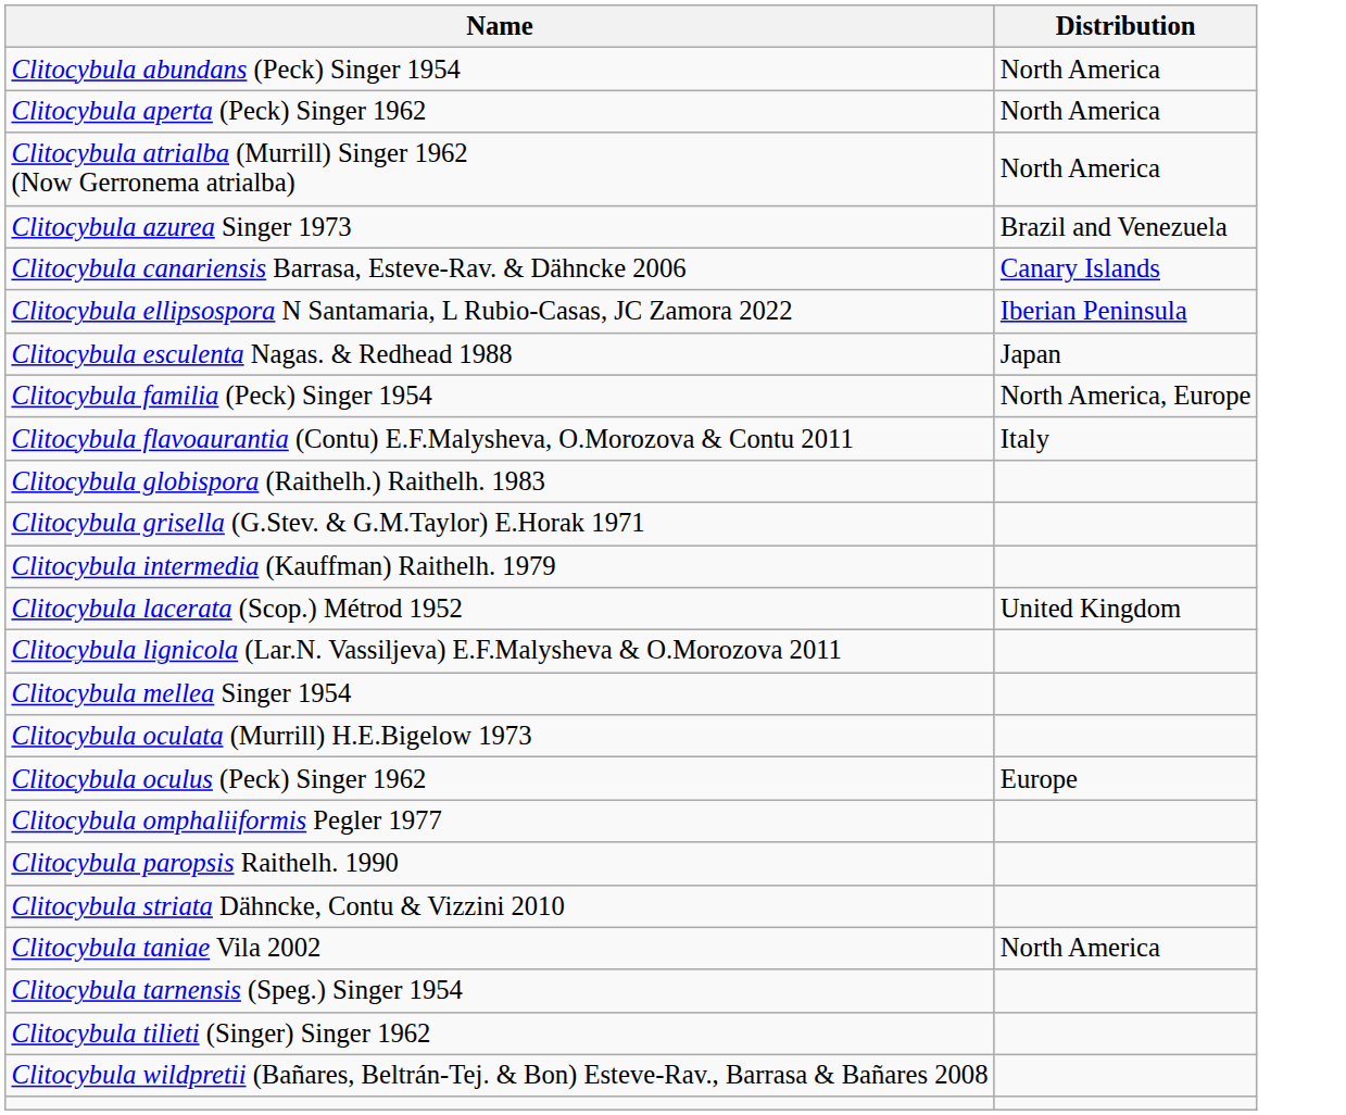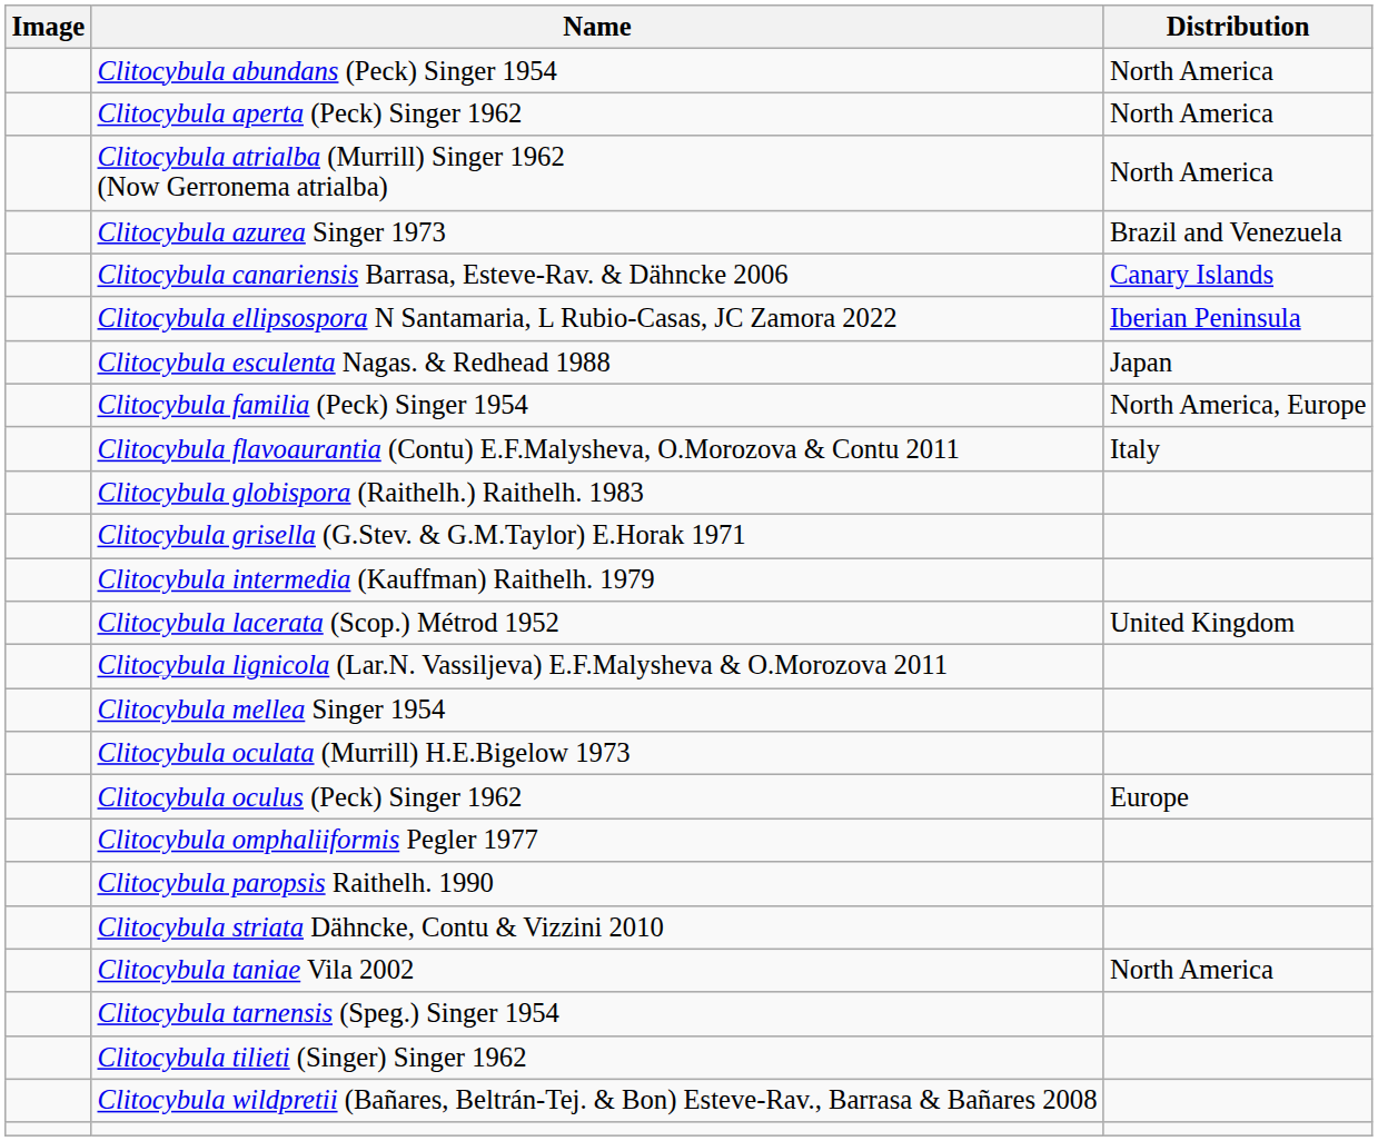 <table class="wikitable sortable">
 <tr>
+<th>Image</th>
 <th>Name</th>
 <th>Distribution</th>
 </tr>
 <tr>
+<td></td>
 <td><em><a href='#'>Clitocybula abundans</a></em> (Peck) Singer 1954</td>
 <td>North America</td>
 </tr>
 <tr>
+<td></td>
 <td><em><a href='#'>Clitocybula aperta</a></em> (Peck) Singer 1962</td>
 <td>North America</td>
 </tr>
 <tr>
+<td></td>
 <td><em><a href='#'>Clitocybula atrialba</a></em>  (Murrill) Singer 1962<br>(Now Gerronema atrialba)</td>
 <td>North America</td>
 </tr>
 <tr>
+<td></td>
 <td><em><a href='#'>Clitocybula azurea</a></em> Singer 1973</td>
 <td>Brazil and Venezuela</td>
 </tr>
 <tr>
+<td></td>
 <td><em><a href='#'>Clitocybula canariensis</a></em> Barrasa, Esteve-Rav. & Dähncke 2006</td>
 <td><a href='#'>Canary Islands</a></td>
 </tr>
 <tr>
+<td></td>
 <td><em><a href='#'>Clitocybula ellipsospora</a></em> N Santamaria, L Rubio-Casas, JC Zamora 2022</td>
 <td><a href='#'>Iberian Peninsula</a></td>
 </tr>
 <tr>
+<td></td>
 <td><em><a href='#'>Clitocybula esculenta</a></em> Nagas. & Redhead 1988</td>
 <td>Japan</td>
 </tr>
 <tr>
+<td></td>
 <td><em><a href='#'>Clitocybula familia</a></em> (Peck) Singer 1954</td>
 <td>North America, Europe</td>
 </tr>
 <tr>
+<td></td>
 <td><em><a href='#'>Clitocybula flavoaurantia</a></em> (Contu) E.F.Malysheva, O.Morozova & Contu 2011</td>
 <td>Italy</td>
 </tr>
 <tr>
+<td></td>
 <td><em><a href='#'>Clitocybula globispora</a></em>  (Raithelh.) Raithelh. 1983</td>
 <td></td>
 </tr>
 <tr>
+<td></td>
 <td><em><a href='#'>Clitocybula grisella</a></em>  (G.Stev. & G.M.Taylor) E.Horak 1971</td>
 <td></td>
 </tr>
 <tr>
+<td></td>
 <td><em><a href='#'>Clitocybula intermedia</a></em>  (Kauffman) Raithelh. 1979</td>
 <td></td>
 </tr>
 <tr>
+<td></td>
 <td><em><a href='#'>Clitocybula lacerata</a></em>  (Scop.) Métrod 1952</td>
 <td>United Kingdom</td>
 </tr>
 <tr>
+<td></td>
 <td><em><a href='#'>Clitocybula lignicola</a></em>  (Lar.N. Vassiljeva) E.F.Malysheva & O.Morozova 2011</td>
 <td></td>
 </tr>
 <tr>
+<td></td>
 <td><em><a href='#'>Clitocybula mellea</a></em> Singer 1954</td>
 <td></td>
 </tr>
 <tr>
+<td></td>
 <td><em><a href='#'>Clitocybula oculata</a></em>  (Murrill) H.E.Bigelow 1973</td>
 <td></td>
 </tr>
 <tr>
+<td></td>
 <td><em><a href='#'>Clitocybula oculus</a></em> (Peck) Singer 1962</td>
 <td>Europe</td>
 </tr>
 <tr>
+<td></td>
 <td><em><a href='#'>Clitocybula omphaliiformis</a></em> Pegler 1977</td>
 <td></td>
 </tr>
 <tr>
+<td></td>
 <td><em><a href='#'>Clitocybula paropsis</a></em>  Raithelh. 1990</td>
 <td></td>
 </tr>
 <tr>
+<td></td>
 <td><em><a href='#'>Clitocybula striata</a></em> Dähncke, Contu & Vizzini 2010</td>
 <td></td>
 </tr>
 <tr>
+<td></td>
 <td><em><a href='#'>Clitocybula taniae</a></em> Vila 2002</td>
 <td>North America</td>
 </tr>
 <tr>
+<td></td>
 <td><em><a href='#'>Clitocybula tarnensis</a></em>  (Speg.) Singer 1954</td>
 <td></td>
 </tr>
 <tr>
+<td></td>
 <td><em><a href='#'>Clitocybula tilieti</a></em>  (Singer) Singer 1962</td>
 <td></td>
 </tr>
 <tr>
+<td></td>
 <td><em><a href='#'>Clitocybula wildpretii</a></em> (Bañares, Beltrán-Tej. & Bon) Esteve-Rav., Barrasa & Bañares 2008</td>
 <td></td>
 </tr>
 <tr>
 <td></td>
 <td></td>
+<td></td>
 </tr>
 </table>
